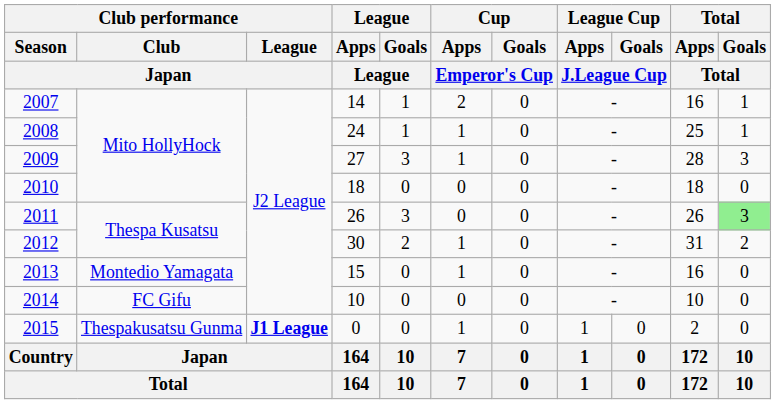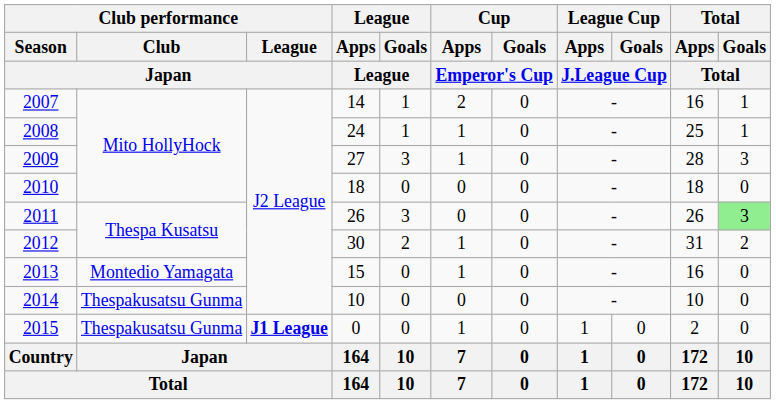 <table class="wikitable" style="text-align:center;">
 <tr>
 <th colspan=3>Club performance</th>
 <th colspan=2>League</th>
 <th colspan=2>Cup</th>
 <th colspan=2>League Cup</th>
 <th colspan=2>Total</th>
 </tr>
 <tr>
 <th>Season</th>
 <th>Club</th>
 <th>League</th>
 <th>Apps</th>
 <th>Goals</th>
 <th>Apps</th>
 <th>Goals</th>
 <th>Apps</th>
 <th>Goals</th>
 <th>Apps</th>
 <th>Goals</th>
 </tr>
 <tr>
 <th colspan=3>Japan</th>
 <th colspan=2>League</th>
 <th colspan=2><a href='#'>Emperor's Cup</a></th>
 <th colspan=2><a href='#'>J.League Cup</a></th>
 <th colspan=2>Total</th>
 </tr>
 <tr>
 <td><a href='#'>2007</a></td>
 <td rowspan="4"><a href='#'>Mito HollyHock</a></td>
 <td rowspan="8"><a href='#'>J2 League</a></td>
 <td>14</td>
 <td>1</td>
 <td>2</td>
 <td>0</td>
 <td colspan=2>-</td>
 <td>16</td>
 <td>1</td>
 </tr>
 <tr>
 <td><a href='#'>2008</a></td>
 <td>24</td>
 <td>1</td>
 <td>1</td>
 <td>0</td>
 <td colspan=2>-</td>
 <td>25</td>
 <td>1</td>
 </tr>
 <tr>
 <td><a href='#'>2009</a></td>
 <td>27</td>
 <td>3</td>
 <td>1</td>
 <td>0</td>
 <td colspan=2>-</td>
 <td>28</td>
 <td>3</td>
 </tr>
 <tr>
 <td><a href='#'>2010</a></td>
 <td>18</td>
 <td>0</td>
 <td>0</td>
 <td>0</td>
 <td colspan=2>-</td>
 <td>18</td>
 <td>0</td>
 </tr>
 <tr>
 <td><a href='#'>2011</a></td>
 <td rowspan=2><a href='#'>Thespa Kusatsu</a></td>
 <td>26</td>
 <td>3</td>
 <td>0</td>
 <td>0</td>
 <td colspan=2>-</td>
 <td>26</td>
 <td style="background: lightgreen;">3</td>
 </tr>
 <tr>
 <td><a href='#'>2012</a></td>
 <td>30</td>
 <td>2</td>
 <td>1</td>
 <td>0</td>
 <td colspan=2>-</td>
 <td>31</td>
 <td>2</td>
 </tr>
 <tr>
 <td><a href='#'>2013</a></td>
 <td><a href='#'>Montedio Yamagata</a></td>
 <td>15</td>
 <td>0</td>
 <td>1</td>
 <td>0</td>
 <td colspan=2>-</td>
 <td>16</td>
 <td>0</td>
 </tr>
 <tr>
 <td><a href='#'>2014</a></td>
-<td><a href='#'>FC Gifu</a></td>
+<td><a href='#'>Thespakusatsu Gunma</a></td>
 <td>10</td>
 <td>0</td>
 <td>0</td>
 <td>0</td>
 <td colspan=2>-</td>
 <td>10</td>
 <td>0</td>
 </tr>
 <tr>
 <td><a href='#'>2015</a></td>
 <td><a href='#'>Thespakusatsu Gunma</a></td>
 <td><strong><a href='#'>J1 League</a></strong></td>
 <td>0</td>
 <td>0</td>
 <td>1</td>
 <td>0</td>
 <td>1</td>
 <td>0</td>
 <td>2</td>
 <td>0</td>
 </tr>
 <tr>
 <th rowspan=1>Country</th>
 <th colspan=2>Japan</th>
 <th>164</th>
 <th>10</th>
 <th>7</th>
 <th>0</th>
 <th>1</th>
 <th>0</th>
 <th>172</th>
 <th>10</th>
 </tr>
 <tr>
 <th colspan=3>Total</th>
 <th>164</th>
 <th>10</th>
 <th>7</th>
 <th>0</th>
 <th>1</th>
 <th>0</th>
 <th>172</th>
 <th>10</th>
 </tr>
 </table>
